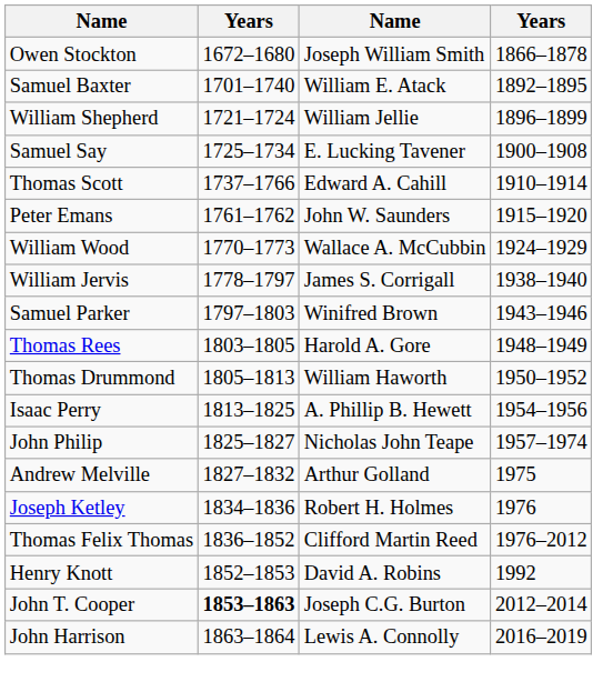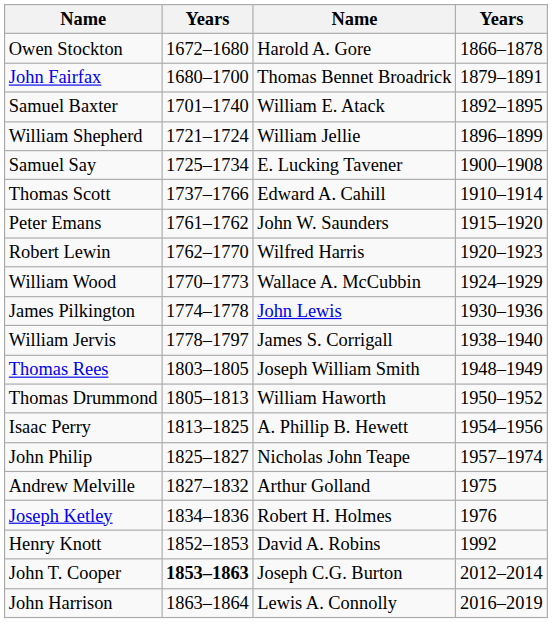 <table class="wikitable">
 <tr>
 <th>Name</th>
 <th>Years</th>
 <th>Name</th>
 <th>Years</th>
 </tr>
 <tr>
 <td>Owen Stockton</td>
 <td>1672–1680</td>
-<td>Joseph William Smith</td>
+<td>Harold A. Gore</td>
 <td>1866–1878</td>
+</tr>
+<tr>
+<td><a href='#'>John Fairfax</a></td>
+<td>1680–1700</td>
+<td>Thomas Bennet Broadrick</td>
+<td>1879–1891</td>
 </tr>
 <tr>
 <td>Samuel Baxter</td>
 <td>1701–1740</td>
 <td>William E. Atack</td>
 <td>1892–1895</td>
 </tr>
 <tr>
 <td>William Shepherd</td>
 <td>1721–1724</td>
 <td>William Jellie</td>
 <td>1896–1899</td>
 </tr>
 <tr>
 <td>Samuel Say</td>
 <td>1725–1734</td>
 <td>E. Lucking Tavener</td>
 <td>1900–1908</td>
 </tr>
 <tr>
 <td>Thomas Scott</td>
 <td>1737–1766</td>
 <td>Edward A. Cahill</td>
 <td>1910–1914</td>
 </tr>
 <tr>
 <td>Peter Emans</td>
 <td>1761–1762</td>
 <td>John W. Saunders</td>
 <td>1915–1920</td>
 </tr>
 <tr>
+<td>Robert Lewin</td>
+<td>1762–1770</td>
+<td>Wilfred Harris</td>
+<td>1920–1923</td>
+</tr>
+<tr>
 <td>William Wood</td>
 <td>1770–1773</td>
 <td>Wallace A. McCubbin</td>
 <td>1924–1929</td>
+</tr>
+<tr>
+<td>James Pilkington</td>
+<td>1774–1778</td>
+<td><a href='#'>John Lewis</a></td>
+<td>1930–1936</td>
 </tr>
 <tr>
 <td>William Jervis</td>
 <td>1778–1797</td>
 <td>James S. Corrigall</td>
 <td>1938–1940</td>
 </tr>
 <tr>
-<td>Samuel Parker</td>
-<td>1797–1803</td>
-<td>Winifred Brown</td>
-<td>1943–1946</td>
-</tr>
-<tr>
 <td><a href='#'>Thomas Rees</a></td>
 <td>1803–1805</td>
-<td>Harold A. Gore</td>
+<td>Joseph William Smith</td>
 <td>1948–1949</td>
 </tr>
 <tr>
 <td>Thomas Drummond</td>
 <td>1805–1813</td>
 <td>William Haworth</td>
 <td>1950–1952</td>
 </tr>
 <tr>
 <td>Isaac Perry</td>
 <td>1813–1825</td>
 <td>A. Phillip B. Hewett</td>
 <td>1954–1956</td>
 </tr>
 <tr>
 <td>John Philip</td>
 <td>1825–1827</td>
 <td>Nicholas John Teape</td>
 <td>1957–1974</td>
 </tr>
 <tr>
 <td>Andrew Melville</td>
 <td>1827–1832</td>
 <td>Arthur Golland</td>
 <td>1975</td>
 </tr>
 <tr>
 <td><a href='#'>Joseph Ketley</a></td>
 <td>1834–1836</td>
 <td>Robert H. Holmes</td>
 <td>1976</td>
 </tr>
 <tr>
-<td>Thomas Felix Thomas</td>
-<td>1836–1852</td>
-<td>Clifford Martin Reed</td>
-<td>1976–2012</td>
-</tr>
-<tr>
 <td>Henry Knott</td>
 <td>1852–1853</td>
 <td>David A. Robins</td>
 <td>1992</td>
 </tr>
 <tr>
 <td>John T. Cooper</td>
 <td><strong>1853–1863</strong></td>
 <td>Joseph C.G. Burton</td>
 <td>2012–2014</td>
 </tr>
 <tr>
 <td>John Harrison</td>
 <td>1863–1864</td>
 <td>Lewis A. Connolly</td>
 <td>2016–2019</td>
 </tr>
 </table>
